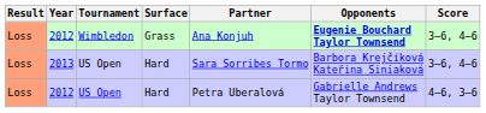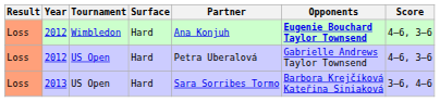 <table class="sortable wikitable">
 <tr>
 <th>Result</th>
 <th>Year</th>
 <th>Tournament</th>
 <th>Surface</th>
 <th>Partner</th>
 <th>Opponents</th>
 <th>Score</th>
 </tr>
 <tr style="background:#ccffcc;">
 <td bgcolor=ffa07a>Loss</td>
 <td><a href='#'>2012</a></td>
 <td><a href='#'>Wimbledon</a></td>
-<td>Grass</td>
+<td>Hard</td>
 <td> <a href='#'>Ana Konjuh</a></td>
 <td><strong> <a href='#'>Eugenie Bouchard</a> <br>  <a href='#'>Taylor Townsend</a></strong></td>
-<td>3–6, 4–6</td>
+<td>4–6, 3–6</td>
+</tr>
+<tr style="background:#ccf;">
+<td bgcolor=ffa07a>Loss</td>
+<td><a href='#'>2012</a></td>
+<td><a href='#'>US Open</a></td>
+<td>Hard</td>
+<td> Petra Uberalová</td>
+<td> <a href='#'>Gabrielle Andrews</a> <br>  Taylor Townsend</td>
+<td>4–6, 3–6</td>
 </tr>
 <tr style="background:#ccf;">
 <td bgcolor=ffa07a>Loss</td>
 <td><a href='#'>2013</a></td>
 <td>US Open</td>
 <td>Hard</td>
 <td> <a href='#'>Sara Sorribes Tormo</a></td>
 <td> <a href='#'>Barbora Krejčíková</a> <br>  <a href='#'>Kateřina Siniaková</a></td>
 <td>3–6, 4–6</td>
 </tr>
-<tr style="background:#ccf;">
-<td bgcolor=ffa07a>Loss</td>
-<td><a href='#'>2012</a></td>
-<td><a href='#'>US Open</a></td>
-<td>Hard</td>
-<td> Petra Uberalová</td>
-<td> <a href='#'>Gabrielle Andrews</a> <br>  Taylor Townsend</td>
-<td>4–6, 3–6</td>
-</tr>
 </table>
